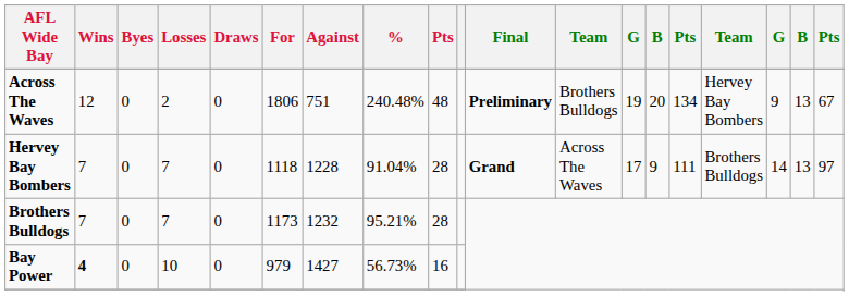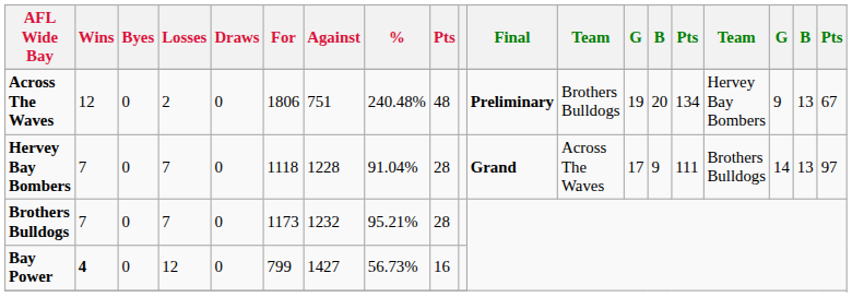 <table style="font-size: 85%; text-align: left;" class="wikitable">
 <tr>
 <th style="color:crimson">AFL Wide Bay</th>
 <th style="color:crimson">Wins</th>
 <th style="color:crimson">Byes</th>
 <th style="color:crimson">Losses</th>
 <th style="color:crimson">Draws</th>
 <th style="color:crimson">For</th>
 <th style="color:crimson">Against</th>
 <th style="color:crimson">%</th>
 <th style="color:crimson">Pts</th>
 <th></th>
 <th style="color:green">Final</th>
 <th style="color:green">Team</th>
 <th style="color:green">G</th>
 <th style="color:green">B</th>
 <th style="color:green">Pts</th>
 <th style="color:green">Team</th>
 <th style="color:green">G</th>
 <th style="color:green">B</th>
 <th style="color:green">Pts</th>
 </tr>
 <tr>
 </tr>
 <tr>
 </tr>
 <tr>
 <td><strong>	Across The Waves	</strong></td>
 <td>12</td>
 <td>0</td>
 <td>2</td>
 <td>0</td>
 <td>1806</td>
 <td>751</td>
 <td>240.48%</td>
 <td>48</td>
 <td></td>
 <td><strong>Preliminary</strong></td>
 <td>Brothers Bulldogs</td>
 <td>19</td>
 <td>20</td>
 <td>134</td>
 <td>Hervey Bay Bombers</td>
 <td>9</td>
 <td>13</td>
 <td>67</td>
 </tr>
 <tr>
 <td><strong>	Hervey Bay Bombers	</strong></td>
 <td>7</td>
 <td>0</td>
 <td>7</td>
 <td>0</td>
 <td>1118</td>
 <td>1228</td>
 <td>91.04%</td>
 <td>28</td>
 <td></td>
 <td><strong>Grand</strong></td>
 <td>Across The Waves</td>
 <td>17</td>
 <td>9</td>
 <td>111</td>
 <td>Brothers Bulldogs</td>
 <td>14</td>
 <td>13</td>
 <td>97</td>
 </tr>
 <tr>
 <td><strong>	Brothers Bulldogs	</strong></td>
 <td>7</td>
 <td>0</td>
 <td>7</td>
 <td>0</td>
 <td>1173</td>
 <td>1232</td>
 <td>95.21%</td>
 <td>28</td>
 <td></td>
 </tr>
 <tr>
 <td><strong>	Bay Power	</strong></td>
 <td><strong>4</strong></td>
 <td>0</td>
-<td>10</td>
+<td>12</td>
 <td>0</td>
-<td>979</td>
+<td>799</td>
 <td>1427</td>
 <td>56.73%</td>
 <td>16</td>
 <td></td>
 </tr>
 <tr>
 </tr>
 </table>
